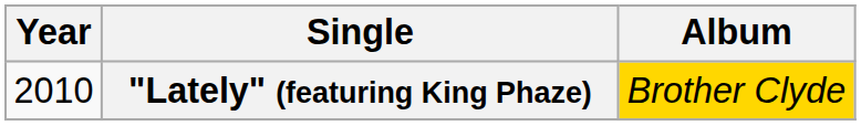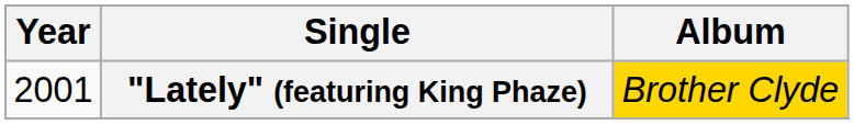 <table class="wikitable plainrowheaders" style="text-align:center;">
 <tr>
 <th>Year</th>
 <th style="width:14em;">Single</th>
 <th>Album</th>
 </tr>
 <tr>
-<td>2010</td>
+<td>2001</td>
 <th scope="row">"Lately" <small>(featuring King Phaze)</small></th>
 <td align="left" style="background: gold;"><em>Brother Clyde</em></td>
 </tr>
 <tr>
 </tr>
 </table>
